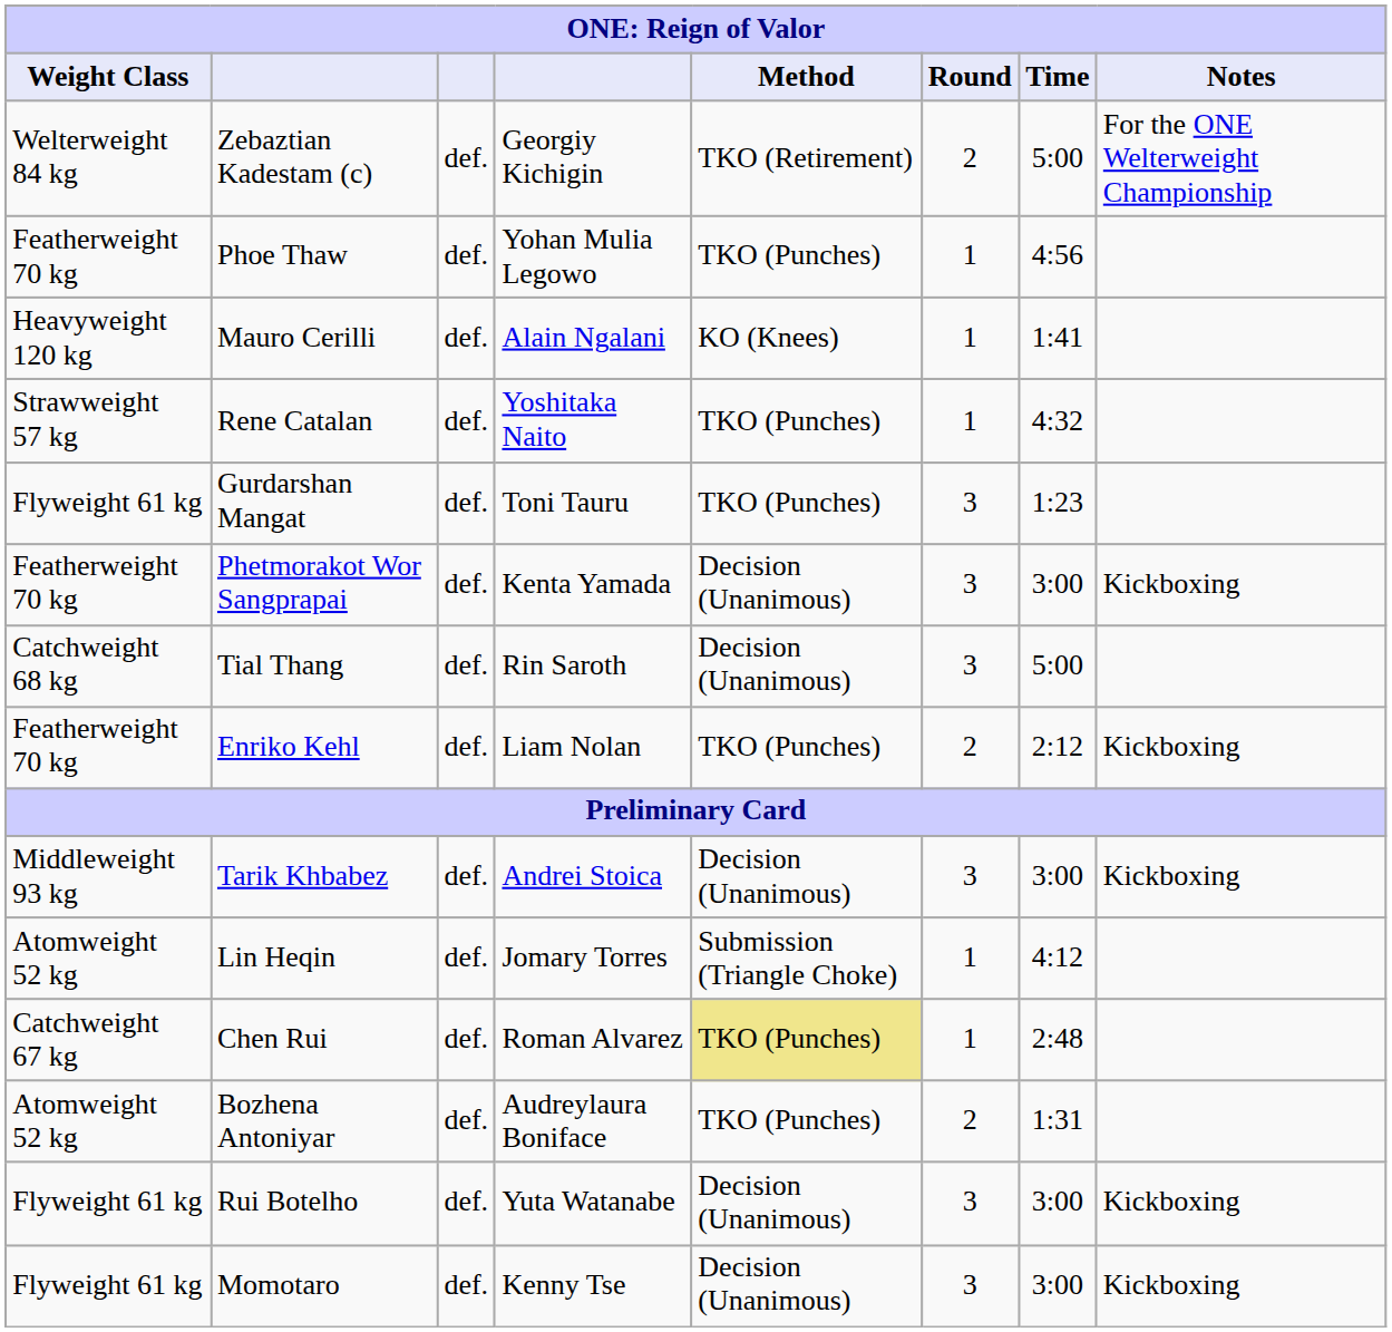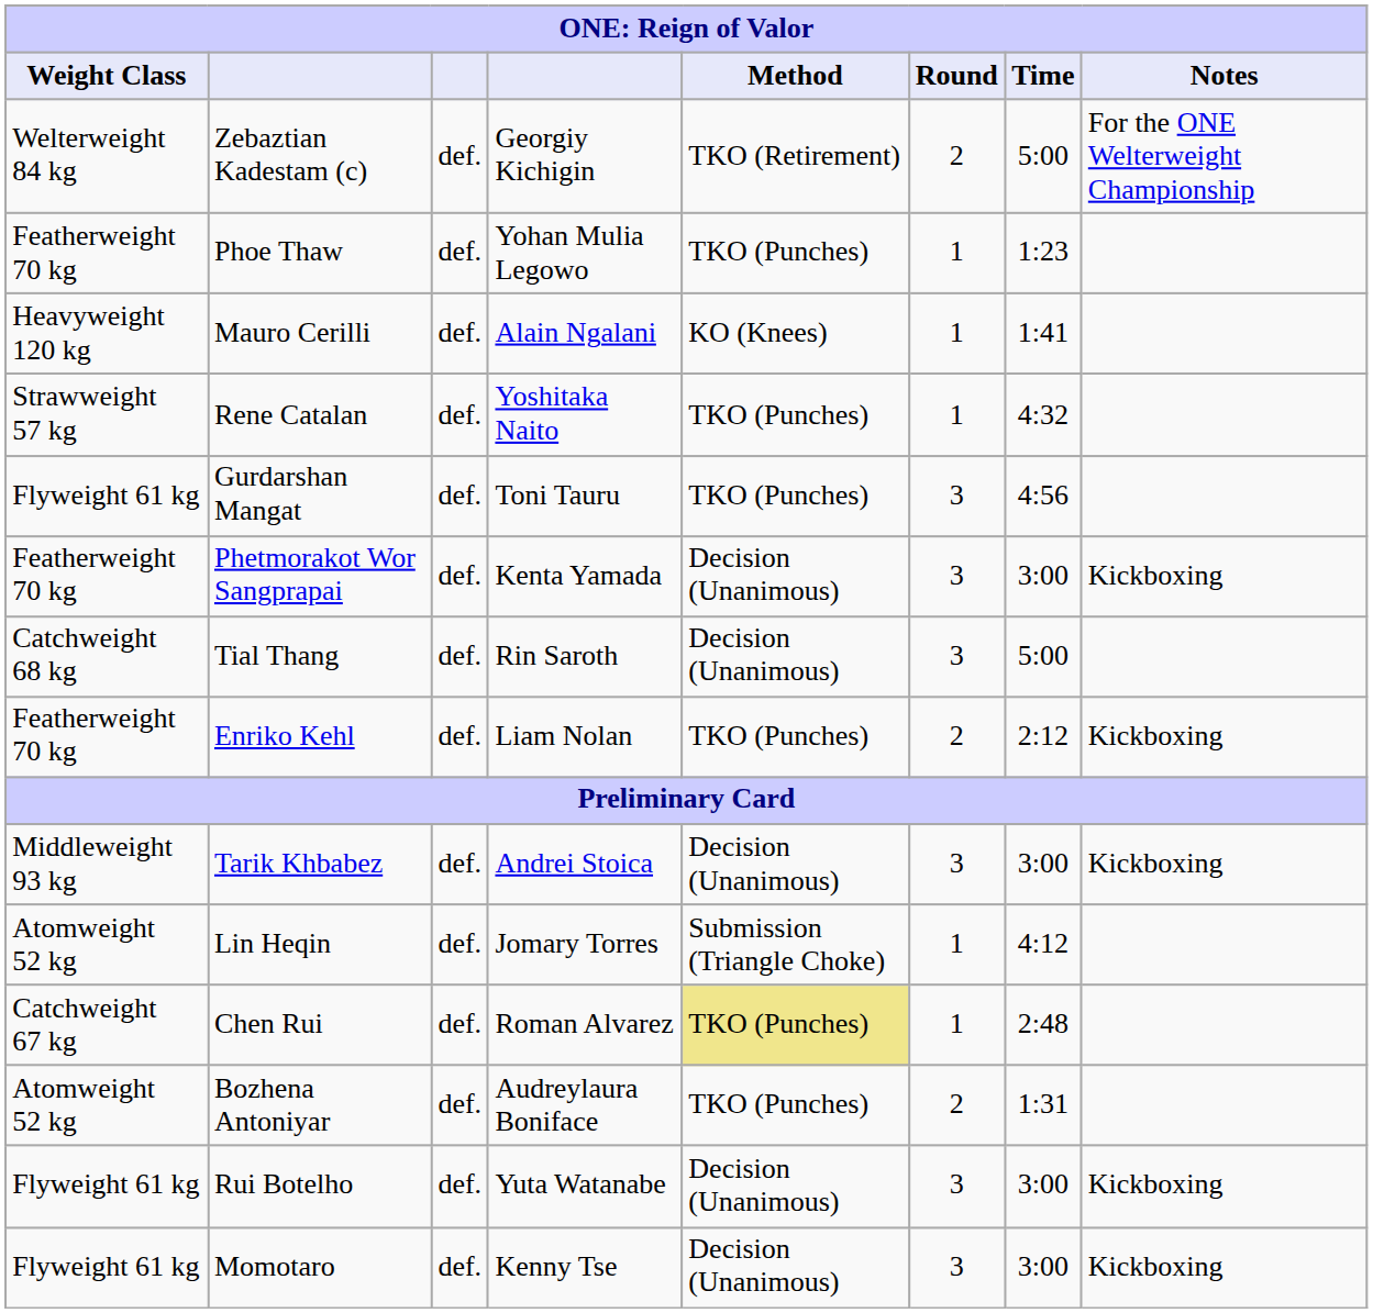 <table class="wikitable" style="font-size: 80%;">
 <tr>
 <th colspan="8" style="background-color: #ccf; color: #000080; text-align: center;"><strong>ONE: Reign of Valor</strong></th>
 </tr>
 <tr>
 <th colspan="1" style="background-color: #E6E8FA; color: #000000; text-align: center;">Weight Class</th>
 <th colspan="1" style="background-color: #E6E8FA; color: #000000; text-align: center;"></th>
 <th colspan="1" style="background-color: #E6E8FA; color: #000000; text-align: center;"></th>
 <th colspan="1" style="background-color: #E6E8FA; color: #000000; text-align: center;"></th>
 <th colspan="1" style="background-color: #E6E8FA; color: #000000; text-align: center;">Method</th>
 <th colspan="1" style="background-color: #E6E8FA; color: #000000; text-align: center;">Round</th>
 <th colspan="1" style="background-color: #E6E8FA; color: #000000; text-align: center;">Time</th>
 <th colspan="1" style="background-color: #E6E8FA; color: #000000; text-align: center;">Notes</th>
 </tr>
 <tr>
 <td>Welterweight 84 kg</td>
 <td> Zebaztian Kadestam (c)</td>
 <td>def.</td>
 <td> Georgiy Kichigin</td>
 <td>TKO (Retirement)</td>
 <td align=center>2</td>
 <td align=center>5:00</td>
 <td>For the <a href='#'>ONE Welterweight Championship</a></td>
 </tr>
 <tr>
 <td>Featherweight 70 kg</td>
 <td> Phoe Thaw</td>
 <td>def.</td>
 <td> Yohan Mulia Legowo</td>
 <td>TKO (Punches)</td>
 <td align=center>1</td>
-<td align=center>4:56</td>
+<td align=center>1:23</td>
 <td></td>
 </tr>
 <tr>
 <td>Heavyweight 120 kg</td>
 <td> Mauro Cerilli</td>
 <td>def.</td>
 <td> <a href='#'>Alain Ngalani</a></td>
 <td>KO (Knees)</td>
 <td align=center>1</td>
 <td align=center>1:41</td>
 <td></td>
 </tr>
 <tr>
 <td>Strawweight 57 kg</td>
 <td> Rene Catalan</td>
 <td>def.</td>
 <td> <a href='#'>Yoshitaka Naito</a></td>
 <td>TKO (Punches)</td>
 <td align=center>1</td>
 <td align=center>4:32</td>
 <td></td>
 </tr>
 <tr>
 <td>Flyweight 61 kg</td>
 <td> Gurdarshan Mangat</td>
 <td>def.</td>
 <td> Toni Tauru</td>
 <td>TKO (Punches)</td>
 <td align=center>3</td>
-<td align=center>1:23</td>
+<td align=center>4:56</td>
 <td></td>
 </tr>
 <tr>
 <td>Featherweight 70 kg</td>
 <td> <a href='#'>Phetmorakot Wor Sangprapai</a></td>
 <td>def.</td>
 <td> Kenta Yamada</td>
 <td>Decision (Unanimous)</td>
 <td align=center>3</td>
 <td align=center>3:00</td>
 <td>Kickboxing</td>
 </tr>
 <tr>
 <td>Catchweight 68 kg</td>
 <td> Tial Thang</td>
 <td>def.</td>
 <td> Rin Saroth</td>
 <td>Decision (Unanimous)</td>
 <td align=center>3</td>
 <td align=center>5:00</td>
 <td></td>
 </tr>
 <tr>
 <td>Featherweight 70 kg</td>
 <td> <a href='#'>Enriko Kehl</a></td>
 <td>def.</td>
 <td> Liam Nolan</td>
 <td>TKO (Punches)</td>
 <td align=center>2</td>
 <td align=center>2:12</td>
 <td>Kickboxing</td>
 </tr>
 <tr>
 <th colspan="8" style="background-color: #ccf; color: #000080; text-align: center;"><strong>Preliminary Card</strong></th>
 </tr>
 <tr>
 <td>Middleweight 93 kg</td>
 <td> <a href='#'>Tarik Khbabez</a></td>
 <td>def.</td>
 <td> <a href='#'>Andrei Stoica</a></td>
 <td>Decision (Unanimous)</td>
 <td align=center>3</td>
 <td align=center>3:00</td>
 <td>Kickboxing</td>
 </tr>
 <tr>
 <td>Atomweight 52 kg</td>
 <td> Lin Heqin</td>
 <td>def.</td>
 <td> Jomary Torres</td>
 <td>Submission (Triangle Choke)</td>
 <td align=center>1</td>
 <td align=center>4:12</td>
 <td></td>
 </tr>
 <tr>
 <td>Catchweight 67 kg</td>
 <td> Chen Rui</td>
 <td>def.</td>
 <td> Roman Alvarez</td>
 <td style="background: khaki;">TKO (Punches)</td>
 <td align=center>1</td>
 <td align=center>2:48</td>
 <td></td>
 </tr>
 <tr>
 <td>Atomweight 52 kg</td>
 <td> Bozhena Antoniyar</td>
 <td>def.</td>
 <td> Audreylaura Boniface</td>
 <td>TKO (Punches)</td>
 <td align=center>2</td>
 <td align=center>1:31</td>
 <td></td>
 </tr>
 <tr>
 <td>Flyweight 61 kg</td>
 <td> Rui Botelho</td>
 <td>def.</td>
 <td> Yuta Watanabe</td>
 <td>Decision (Unanimous)</td>
 <td align=center>3</td>
 <td align=center>3:00</td>
 <td>Kickboxing</td>
 </tr>
 <tr>
 <td>Flyweight 61 kg</td>
 <td> Momotaro</td>
 <td>def.</td>
 <td> Kenny Tse</td>
 <td>Decision (Unanimous)</td>
 <td align=center>3</td>
 <td align=center>3:00</td>
 <td>Kickboxing</td>
 </tr>
 </table>
